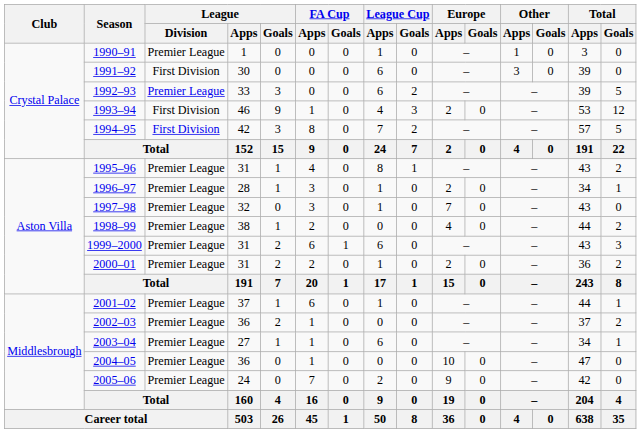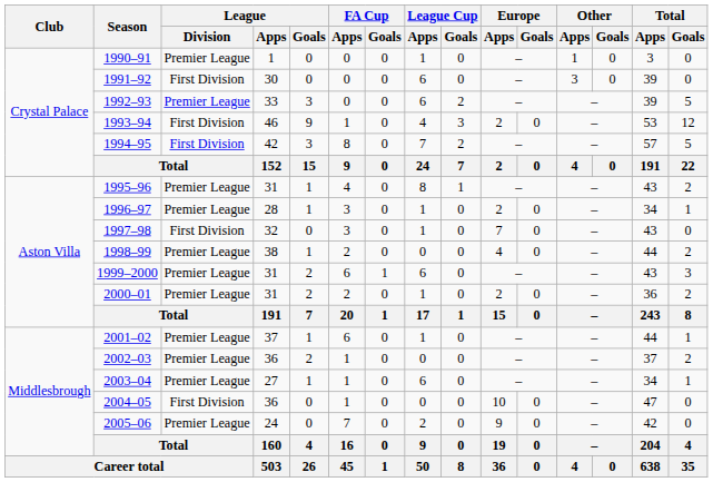 <table class="wikitable" style="text-align: center;">
 <tr>
 <th rowspan="2">Club</th>
 <th rowspan="2">Season</th>
 <th colspan="3">League</th>
 <th colspan="2"><a href='#'>FA Cup</a></th>
 <th colspan="2"><a href='#'>League Cup</a></th>
 <th colspan="2">Europe</th>
 <th colspan="2">Other</th>
 <th colspan="2">Total</th>
 </tr>
 <tr>
 <th>Division</th>
 <th>Apps</th>
 <th>Goals</th>
 <th>Apps</th>
 <th>Goals</th>
 <th>Apps</th>
 <th>Goals</th>
 <th>Apps</th>
 <th>Goals</th>
 <th>Apps</th>
 <th>Goals</th>
 <th>Apps</th>
 <th>Goals</th>
 </tr>
 <tr>
 <td rowspan="6"><a href='#'>Crystal Palace</a></td>
 <td><a href='#'>1990–91</a></td>
 <td>Premier League</td>
 <td>1</td>
 <td>0</td>
 <td>0</td>
 <td>0</td>
 <td>1</td>
 <td>0</td>
 <td colspan="2">–</td>
 <td>1</td>
 <td>0</td>
 <td>3</td>
 <td>0</td>
 </tr>
 <tr>
 <td><a href='#'>1991–92</a></td>
 <td>First Division</td>
 <td>30</td>
 <td>0</td>
 <td>0</td>
 <td>0</td>
 <td>6</td>
 <td>0</td>
 <td colspan="2">–</td>
 <td>3</td>
 <td>0</td>
 <td>39</td>
 <td>0</td>
 </tr>
 <tr>
 <td><a href='#'>1992–93</a></td>
 <td><a href='#'>Premier League</a></td>
 <td>33</td>
 <td>3</td>
 <td>0</td>
 <td>0</td>
 <td>6</td>
 <td>2</td>
 <td colspan="2">–</td>
 <td colspan="2">–</td>
 <td>39</td>
 <td>5</td>
 </tr>
 <tr>
 <td><a href='#'>1993–94</a></td>
 <td>First Division</td>
 <td>46</td>
 <td>9</td>
 <td>1</td>
 <td>0</td>
 <td>4</td>
 <td>3</td>
 <td>2</td>
 <td>0</td>
 <td colspan="2">–</td>
 <td>53</td>
 <td>12</td>
 </tr>
 <tr>
 <td><a href='#'>1994–95</a></td>
 <td><a href='#'>First Division</a></td>
 <td>42</td>
 <td>3</td>
 <td>8</td>
 <td>0</td>
 <td>7</td>
 <td>2</td>
 <td colspan="2">–</td>
 <td colspan="2">–</td>
 <td>57</td>
 <td>5</td>
 </tr>
 <tr>
 <th colspan="2">Total</th>
 <th>152</th>
 <th>15</th>
 <th>9</th>
 <th>0</th>
 <th>24</th>
 <th>7</th>
 <th>2</th>
 <th>0</th>
 <th>4</th>
 <th>0</th>
 <th>191</th>
 <th>22</th>
 </tr>
 <tr>
 <td rowspan="7"><a href='#'>Aston Villa</a></td>
 <td><a href='#'>1995–96</a></td>
 <td>Premier League</td>
 <td>31</td>
 <td>1</td>
 <td>4</td>
 <td>0</td>
 <td>8</td>
 <td>1</td>
 <td colspan="2">–</td>
 <td colspan="2">–</td>
 <td>43</td>
 <td>2</td>
 </tr>
 <tr>
 <td><a href='#'>1996–97</a></td>
 <td>Premier League</td>
 <td>28</td>
 <td>1</td>
 <td>3</td>
 <td>0</td>
 <td>1</td>
 <td>0</td>
 <td>2</td>
 <td>0</td>
 <td colspan="2">–</td>
 <td>34</td>
 <td>1</td>
 </tr>
 <tr>
 <td><a href='#'>1997–98</a></td>
-<td>Premier League</td>
+<td>First Division</td>
 <td>32</td>
 <td>0</td>
 <td>3</td>
 <td>0</td>
 <td>1</td>
 <td>0</td>
 <td>7</td>
 <td>0</td>
 <td colspan="2">–</td>
 <td>43</td>
 <td>0</td>
 </tr>
 <tr>
 <td><a href='#'>1998–99</a></td>
 <td>Premier League</td>
 <td>38</td>
 <td>1</td>
 <td>2</td>
 <td>0</td>
 <td>0</td>
 <td>0</td>
 <td>4</td>
 <td>0</td>
 <td colspan="2">–</td>
 <td>44</td>
 <td>2</td>
 </tr>
 <tr>
 <td><a href='#'>1999–2000</a></td>
 <td>Premier League</td>
 <td>31</td>
 <td>2</td>
 <td>6</td>
 <td>1</td>
 <td>6</td>
 <td>0</td>
 <td colspan="2">–</td>
 <td colspan="2">–</td>
 <td>43</td>
 <td>3</td>
 </tr>
 <tr>
 <td><a href='#'>2000–01</a></td>
 <td>Premier League</td>
 <td>31</td>
 <td>2</td>
 <td>2</td>
 <td>0</td>
 <td>1</td>
 <td>0</td>
 <td>2</td>
 <td>0</td>
 <td colspan="2">–</td>
 <td>36</td>
 <td>2</td>
 </tr>
 <tr>
 <th colspan="2">Total</th>
 <th>191</th>
 <th>7</th>
 <th>20</th>
 <th>1</th>
 <th>17</th>
 <th>1</th>
 <th>15</th>
 <th>0</th>
 <th colspan="2">–</th>
 <th>243</th>
 <th>8</th>
 </tr>
 <tr>
 <td rowspan="6"><a href='#'>Middlesbrough</a></td>
 <td><a href='#'>2001–02</a></td>
 <td>Premier League</td>
 <td>37</td>
 <td>1</td>
 <td>6</td>
 <td>0</td>
 <td>1</td>
 <td>0</td>
 <td colspan="2">–</td>
 <td colspan="2">–</td>
 <td>44</td>
 <td>1</td>
 </tr>
 <tr>
 <td><a href='#'>2002–03</a></td>
 <td>Premier League</td>
 <td>36</td>
 <td>2</td>
 <td>1</td>
 <td>0</td>
 <td>0</td>
 <td>0</td>
 <td colspan="2">–</td>
 <td colspan="2">–</td>
 <td>37</td>
 <td>2</td>
 </tr>
 <tr>
 <td><a href='#'>2003–04</a></td>
 <td>Premier League</td>
 <td>27</td>
 <td>1</td>
 <td>1</td>
 <td>0</td>
 <td>6</td>
 <td>0</td>
 <td colspan="2">–</td>
 <td colspan="2">–</td>
 <td>34</td>
 <td>1</td>
 </tr>
 <tr>
 <td><a href='#'>2004–05</a></td>
-<td>Premier League</td>
+<td>First Division</td>
 <td>36</td>
 <td>0</td>
 <td>1</td>
 <td>0</td>
 <td>0</td>
 <td>0</td>
 <td>10</td>
 <td>0</td>
 <td colspan="2">–</td>
 <td>47</td>
 <td>0</td>
 </tr>
 <tr>
 <td><a href='#'>2005–06</a></td>
 <td>Premier League</td>
 <td>24</td>
 <td>0</td>
 <td>7</td>
 <td>0</td>
 <td>2</td>
 <td>0</td>
 <td>9</td>
 <td>0</td>
 <td colspan="2">–</td>
 <td>42</td>
 <td>0</td>
 </tr>
 <tr>
 <th colspan="2">Total</th>
 <th>160</th>
 <th>4</th>
 <th>16</th>
 <th>0</th>
 <th>9</th>
 <th>0</th>
 <th>19</th>
 <th>0</th>
 <th colspan="2">–</th>
 <th>204</th>
 <th>4</th>
 </tr>
 <tr>
 <th colspan="3">Career total</th>
 <th>503</th>
 <th>26</th>
 <th>45</th>
 <th>1</th>
 <th>50</th>
 <th>8</th>
 <th>36</th>
 <th>0</th>
 <th>4</th>
 <th>0</th>
 <th>638</th>
 <th>35</th>
 </tr>
 </table>
